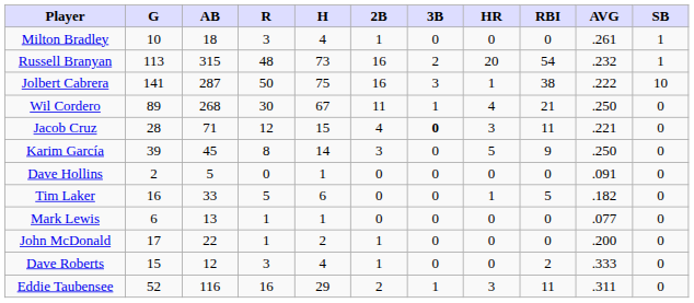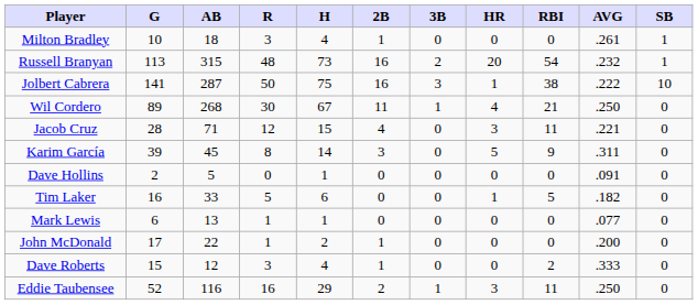 <table class="wikitable sortable">
 <tr>
 <th style="background:#ddf; width:15%;">Player</th>
 <th style="background:#ddf; width:7%;">G</th>
 <th style="background:#ddf; width:7%;">AB</th>
 <th style="background:#ddf; width:7%;">R</th>
 <th style="background:#ddf; width:7%;">H</th>
 <th style="background:#ddf; width:7%;">2B</th>
 <th style="background:#ddf; width:7%;">3B</th>
 <th style="background:#ddf; width:7%;">HR</th>
 <th style="background:#ddf; width:7%;">RBI</th>
 <th style="background:#ddf; width:7%;">AVG</th>
 <th style="background:#ddf; width:7%;">SB</th>
 </tr>
 <tr style="text-align:center;">
 <td><a href='#'>Milton Bradley</a></td>
 <td>10</td>
 <td>18</td>
 <td>3</td>
 <td>4</td>
 <td>1</td>
 <td>0</td>
 <td>0</td>
 <td>0</td>
 <td>.261</td>
 <td>1</td>
 </tr>
 <tr style="text-align:center;">
 <td><a href='#'>Russell Branyan</a></td>
 <td>113</td>
 <td>315</td>
 <td>48</td>
 <td>73</td>
 <td>16</td>
 <td>2</td>
 <td>20</td>
 <td>54</td>
 <td>.232</td>
 <td>1</td>
 </tr>
 <tr style="text-align:center;">
 <td><a href='#'>Jolbert Cabrera</a></td>
 <td>141</td>
 <td>287</td>
 <td>50</td>
 <td>75</td>
 <td>16</td>
 <td>3</td>
 <td>1</td>
 <td>38</td>
 <td>.222</td>
 <td>10</td>
 </tr>
 <tr style="text-align:center;">
 <td><a href='#'>Wil Cordero</a></td>
 <td>89</td>
 <td>268</td>
 <td>30</td>
 <td>67</td>
 <td>11</td>
 <td>1</td>
 <td>4</td>
 <td>21</td>
 <td>.250</td>
 <td>0</td>
 </tr>
 <tr style="text-align:center;">
 <td><a href='#'>Jacob Cruz</a></td>
 <td>28</td>
 <td>71</td>
 <td>12</td>
 <td>15</td>
 <td>4</td>
-<td><strong>0</strong></td>
+<td>0</td>
 <td>3</td>
 <td>11</td>
 <td>.221</td>
 <td>0</td>
 </tr>
 <tr style="text-align:center;">
 <td><a href='#'>Karim García</a></td>
 <td>39</td>
 <td>45</td>
 <td>8</td>
 <td>14</td>
 <td>3</td>
 <td>0</td>
 <td>5</td>
 <td>9</td>
-<td>.250</td>
+<td>.311</td>
 <td>0</td>
 </tr>
 <tr style="text-align:center;">
 <td><a href='#'>Dave Hollins</a></td>
 <td>2</td>
 <td>5</td>
 <td>0</td>
 <td>1</td>
 <td>0</td>
 <td>0</td>
 <td>0</td>
 <td>0</td>
 <td>.091</td>
 <td>0</td>
 </tr>
 <tr style="text-align:center;">
 <td><a href='#'>Tim Laker</a></td>
 <td>16</td>
 <td>33</td>
 <td>5</td>
 <td>6</td>
 <td>0</td>
 <td>0</td>
 <td>1</td>
 <td>5</td>
 <td>.182</td>
 <td>0</td>
 </tr>
 <tr style="text-align:center;">
 <td><a href='#'>Mark Lewis</a></td>
 <td>6</td>
 <td>13</td>
 <td>1</td>
 <td>1</td>
 <td>0</td>
 <td>0</td>
 <td>0</td>
 <td>0</td>
 <td>.077</td>
 <td>0</td>
 </tr>
 <tr style="text-align:center;">
 <td><a href='#'>John McDonald</a></td>
 <td>17</td>
 <td>22</td>
 <td>1</td>
 <td>2</td>
 <td>1</td>
 <td>0</td>
 <td>0</td>
 <td>0</td>
 <td>.200</td>
 <td>0</td>
 </tr>
 <tr style="text-align:center;">
 <td><a href='#'>Dave Roberts</a></td>
 <td>15</td>
 <td>12</td>
 <td>3</td>
 <td>4</td>
 <td>1</td>
 <td>0</td>
 <td>0</td>
 <td>2</td>
 <td>.333</td>
 <td>0</td>
 </tr>
 <tr style="text-align:center;">
 <td><a href='#'>Eddie Taubensee</a></td>
 <td>52</td>
 <td>116</td>
 <td>16</td>
 <td>29</td>
 <td>2</td>
 <td>1</td>
 <td>3</td>
 <td>11</td>
-<td>.311</td>
+<td>.250</td>
 <td>0</td>
 </tr>
 </table>
